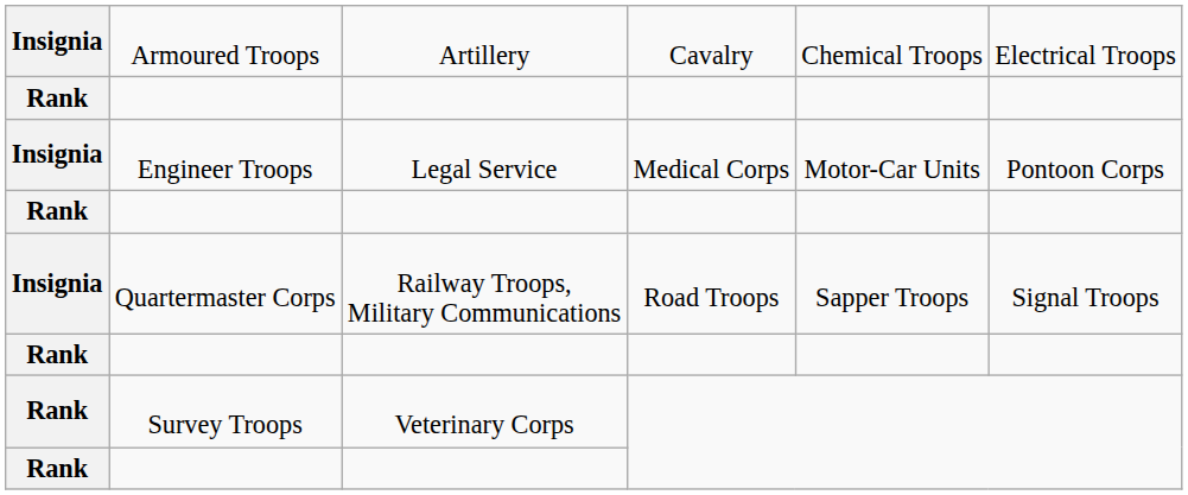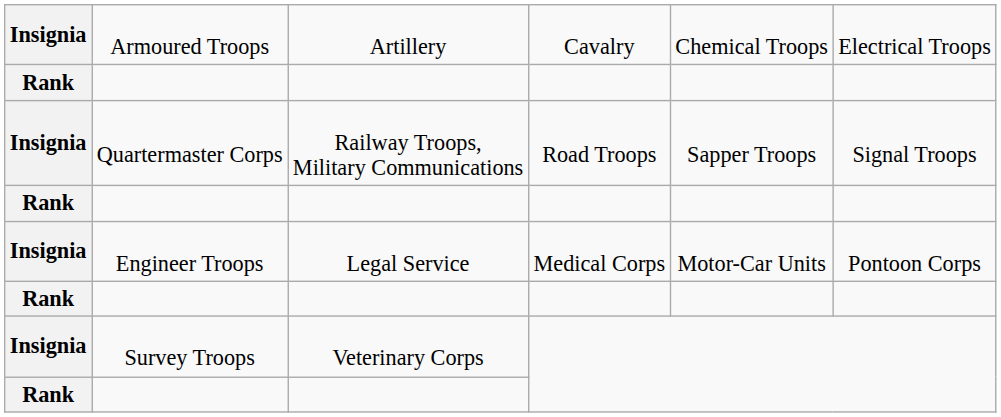 <table class="wikitable" style="text-align:center;">
 <tr>
 <th>Insignia</th>
 <td><br>Armoured Troops</td>
 <td><br>Artillery</td>
 <td><br>Cavalry</td>
 <td><br>Chemical Troops</td>
 <td><br>Electrical Troops</td>
 </tr>
 <tr style="text-align:center;">
 <th>Rank</th>
 <td>  </td>
 <td>  </td>
 <td> </td>
 <td>  </td>
 <td>  </td>
 </tr>
 <tr style="text-align:center;">
 <th>Insignia</th>
-<td><br>Engineer Troops</td>
-<td><br>Legal Service</td>
-<td><br>Medical Corps</td>
-<td><br>Motor-Car Units</td>
-<td><br>Pontoon Corps</td>
+<td><br>Quartermaster Corps</td>
+<td><br>Railway Troops,<br>Military Communications</td>
+<td><br>Road Troops</td>
+<td><br>Sapper Troops</td>
+<td><br>Signal Troops</td>
 </tr>
 <tr style="text-align:center;">
 <th>Rank</th>
 <td>  </td>
 <td> </td>
 <td> </td>
 <td>  </td>
 <td>  </td>
 </tr>
 <tr style="text-align:center;">
 <th>Insignia</th>
-<td><br>Quartermaster Corps</td>
-<td><br>Railway Troops,<br>Military Communications</td>
-<td><br>Road Troops</td>
-<td><br>Sapper Troops</td>
-<td><br>Signal Troops</td>
+<td><br>Engineer Troops</td>
+<td><br>Legal Service</td>
+<td><br>Medical Corps</td>
+<td><br>Motor-Car Units</td>
+<td><br>Pontoon Corps</td>
 </tr>
 <tr style="text-align:center;">
 <th>Rank</th>
 <td> </td>
 <td>  </td>
 <td>  </td>
 <td>  </td>
 <td>  </td>
 </tr>
 <tr style="text-align:center;">
-<th>Rank</th>
+<th>Insignia</th>
 <td><br>Survey Troops</td>
 <td><br>Veterinary Corps</td>
 </tr>
 <tr style="text-align:center;">
 <th>Rank</th>
 <td>  </td>
 <td> </td>
 </tr>
 </table>
